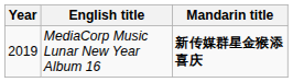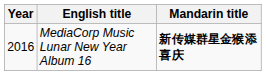 <table class="wikitable sortable">
 <tr>
 <th width="30px">Year</th>
 <th width="150px">English title</th>
 <th width="130px">Mandarin title</th>
 </tr>
 <tr>
-<td>2019</td>
+<td>2016</td>
 <td><em>MediaCorp Music Lunar New Year Album 16</em></td>
 <td><strong>新传媒群星金猴添喜庆</strong></td>
 </tr>
 </table>
